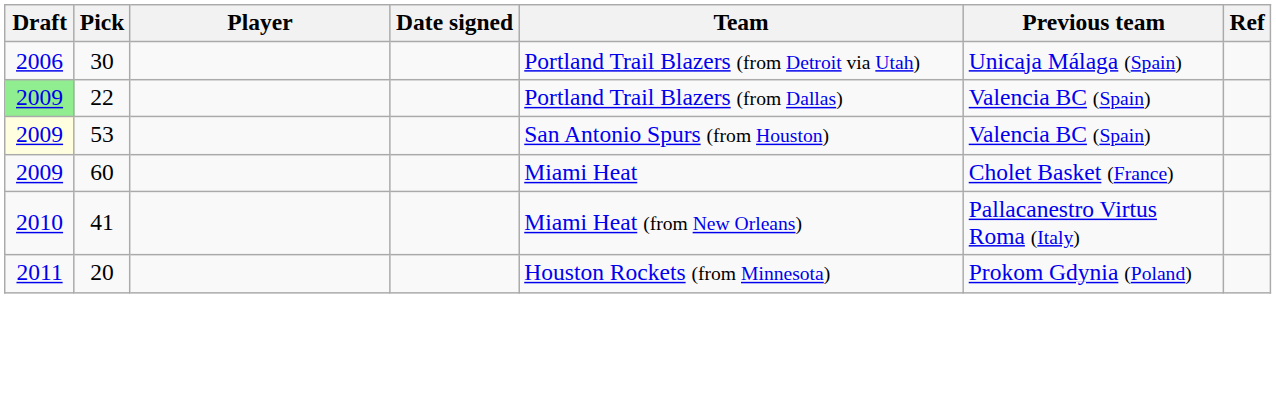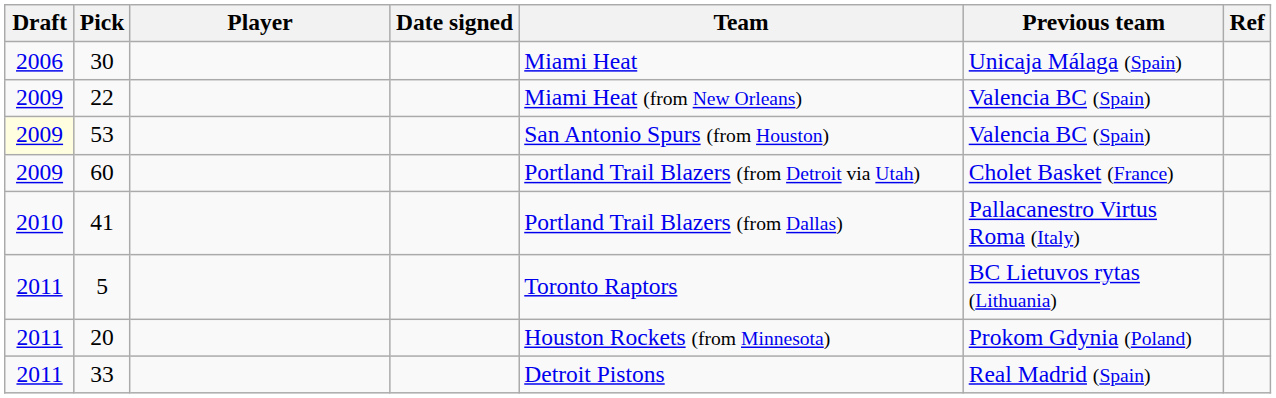 <table class="wikitable sortable" style="text-align:left">
 <tr>
 <th style="width:40px">Draft</th>
 <th style="width:30px">Pick</th>
 <th style="width:170px">Player</th>
 <th style="width:80px">Date signed</th>
 <th style="width:295px">Team</th>
 <th style="width:170px">Previous team</th>
 <th class="unsortable">Ref</th>
 </tr>
 <tr>
 <td align=center><a href='#'>2006</a></td>
 <td align=center>30</td>
 <td></td>
 <td align=center></td>
-<td><a href='#'>Portland Trail Blazers</a> <small>(from <a href='#'>Detroit</a> via <a href='#'>Utah</a>)</small></td>
+<td><a href='#'>Miami Heat</a></td>
 <td><a href='#'>Unicaja Málaga</a> <small>(<a href='#'>Spain</a>)</small></td>
 <td align=center></td>
 </tr>
 <tr>
-<td align=center style="background: lightgreen;"><a href='#'>2009</a></td>
+<td align=center><a href='#'>2009</a></td>
 <td align=center>22</td>
 <td></td>
 <td align=center></td>
-<td><a href='#'>Portland Trail Blazers</a> <small>(from <a href='#'>Dallas</a>)</small></td>
+<td><a href='#'>Miami Heat</a> <small>(from <a href='#'>New Orleans</a>)</small></td>
 <td><a href='#'>Valencia BC</a> <small>(<a href='#'>Spain</a>)</small></td>
 <td align=center></td>
 </tr>
 <tr>
 <td align=center style="background: lightyellow;"><a href='#'>2009</a></td>
 <td align=center>53</td>
 <td></td>
 <td align=center></td>
 <td><a href='#'>San Antonio Spurs</a> <small>(from <a href='#'>Houston</a>)</small></td>
 <td><a href='#'>Valencia BC</a> <small>(<a href='#'>Spain</a>)</small></td>
 <td align=center></td>
 </tr>
 <tr>
 <td align=center><a href='#'>2009</a></td>
 <td align=center>60</td>
 <td></td>
 <td align=center></td>
-<td><a href='#'>Miami Heat</a></td>
+<td><a href='#'>Portland Trail Blazers</a> <small>(from <a href='#'>Detroit</a> via <a href='#'>Utah</a>)</small></td>
 <td><a href='#'>Cholet Basket</a> <small>(<a href='#'>France</a>)</small></td>
 <td align=center></td>
 </tr>
 <tr>
 <td align=center><a href='#'>2010</a></td>
 <td align=center>41</td>
 <td></td>
 <td align=center></td>
-<td><a href='#'>Miami Heat</a> <small>(from <a href='#'>New Orleans</a>)</small></td>
+<td><a href='#'>Portland Trail Blazers</a> <small>(from <a href='#'>Dallas</a>)</small></td>
 <td><a href='#'>Pallacanestro Virtus Roma</a> <small>(<a href='#'>Italy</a>)</small></td>
+<td align=center></td>
+</tr>
+<tr>
+<td align=center><a href='#'>2011</a></td>
+<td align=center>5</td>
+<td></td>
+<td align=center></td>
+<td><a href='#'>Toronto Raptors</a></td>
+<td><a href='#'>BC Lietuvos rytas</a> <small>(<a href='#'>Lithuania</a>)</small></td>
 <td align=center></td>
 </tr>
 <tr>
 <td align=center><a href='#'>2011</a></td>
 <td align=center>20</td>
 <td></td>
 <td align=center></td>
 <td><a href='#'>Houston Rockets</a> <small>(from <a href='#'>Minnesota</a>)</small></td>
 <td><a href='#'>Prokom Gdynia</a> <small>(<a href='#'>Poland</a>)</small></td>
 <td align=center></td>
 </tr>
+<tr>
+<td align=center><a href='#'>2011</a></td>
+<td align=center>33</td>
+<td></td>
+<td align=center></td>
+<td><a href='#'>Detroit Pistons</a></td>
+<td><a href='#'>Real Madrid</a> <small>(<a href='#'>Spain</a>)</small></td>
+<td align=center></td>
+</tr>
 </table>
